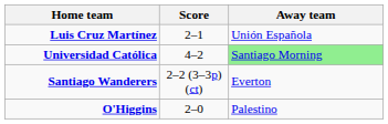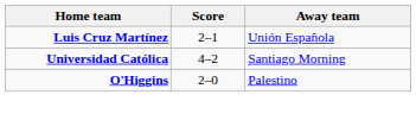 <table class="wikitable" style="text-align: center">
 <tr>
 <th width=190>Home team</th>
 <th width=80>Score</th>
 <th width=190>Away team</th>
 </tr>
 <tr>
 <td align=right><strong><a href='#'>Luis Cruz Martínez</a></strong></td>
 <td>2–1</td>
 <td align=left><a href='#'>Unión Española</a></td>
 </tr>
 <tr>
 <td align=right><strong><a href='#'>Universidad Católica</a></strong></td>
 <td>4–2</td>
-<td align=left style="background: lightgreen;"><a href='#'>Santiago Morning</a></td>
-</tr>
-<tr>
-<td align=right><strong><a href='#'>Santiago Wanderers</a></strong></td>
-<td>2–2 (3–3<a href='#'>p</a>) (<a href='#'>ct</a>)</td>
-<td align=left><a href='#'>Everton</a></td>
+<td align=left><a href='#'>Santiago Morning</a></td>
 </tr>
 <tr>
 <td align=right><strong><a href='#'>O'Higgins</a></strong></td>
 <td>2–0</td>
 <td align=left><a href='#'>Palestino</a></td>
 </tr>
 </table>
